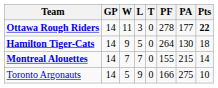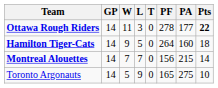 <table class="wikitable">
 <tr>
 <th>Team</th>
 <th>GP</th>
 <th>W</th>
 <th>L</th>
 <th>T</th>
 <th>PF</th>
 <th>PA</th>
 <th>Pts</th>
 </tr>
 <tr align="center">
 <td align="left"><strong><a href='#'>Ottawa Rough Riders</a></strong></td>
 <td>14</td>
 <td>11</td>
 <td>3</td>
 <td>0</td>
 <td>278</td>
 <td>177</td>
 <td><strong>22</strong></td>
 </tr>
 <tr align="center">
 <td align="left"><strong><a href='#'>Hamilton Tiger-Cats</a></strong></td>
 <td>14</td>
 <td>9</td>
 <td>5</td>
 <td>0</td>
 <td>264</td>
-<td>130</td>
+<td>160</td>
 <td>18</td>
 </tr>
 <tr align="center">
 <td align="left"><strong><a href='#'>Montreal Alouettes</a></strong></td>
 <td>14</td>
 <td>7</td>
 <td>7</td>
 <td>0</td>
-<td>155</td>
+<td>156</td>
 <td>215</td>
 <td>14</td>
 </tr>
 <tr align="center">
 <td align="left"><a href='#'>Toronto Argonauts</a></td>
 <td>14</td>
 <td>5</td>
 <td>9</td>
 <td>0</td>
-<td>166</td>
+<td>165</td>
 <td>275</td>
 <td>10</td>
 </tr>
 </table>
